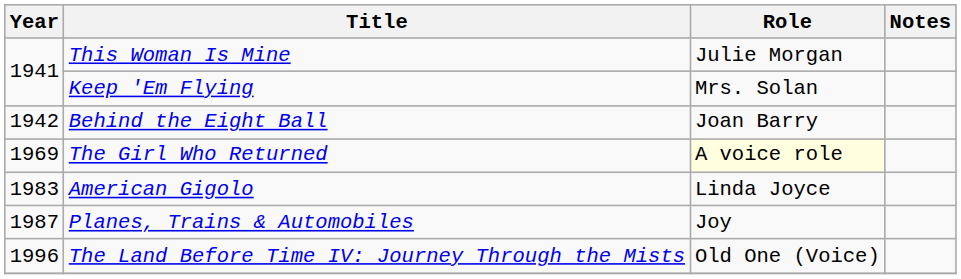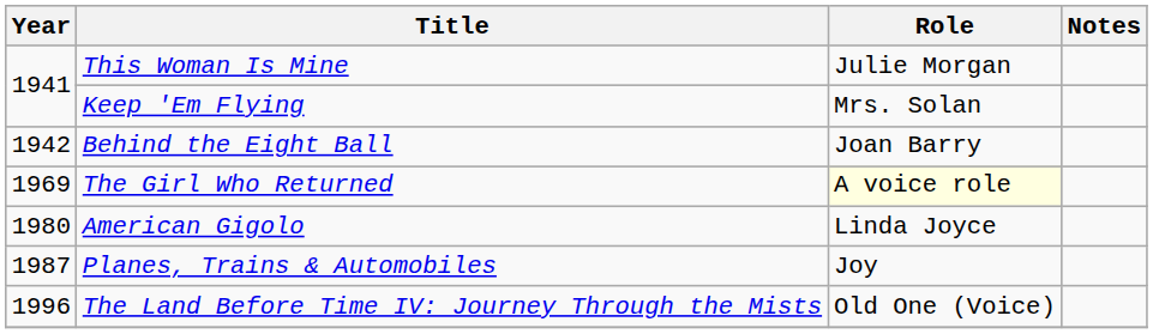 <table class="wikitable sortable">
 <tr>
 <th>Year</th>
 <th>Title</th>
 <th>Role</th>
 <th class="unsortable">Notes</th>
 </tr>
 <tr>
 <td rowspan="2">1941</td>
 <td><em><a href='#'>This Woman Is Mine</a></em></td>
 <td>Julie Morgan</td>
 <td></td>
 </tr>
 <tr>
 <td><em><a href='#'>Keep 'Em Flying</a></em></td>
 <td>Mrs. Solan</td>
 <td></td>
 </tr>
 <tr>
 <td>1942</td>
 <td><em><a href='#'>Behind the Eight Ball</a></em></td>
 <td>Joan Barry</td>
 <td></td>
 </tr>
 <tr>
 <td>1969</td>
 <td><em><a href='#'>The Girl Who Returned</a></em></td>
 <td style="background: lightyellow;">A voice role</td>
 <td></td>
 </tr>
 <tr>
-<td>1983</td>
+<td>1980</td>
 <td><em><a href='#'>American Gigolo</a></em></td>
 <td>Linda Joyce</td>
 <td></td>
 </tr>
 <tr>
 <td>1987</td>
 <td><em><a href='#'>Planes, Trains & Automobiles</a></em></td>
 <td>Joy</td>
 <td></td>
 </tr>
 <tr>
 <td>1996</td>
 <td><em><a href='#'>The Land Before Time IV: Journey Through the Mists</a></em></td>
 <td>Old One (Voice)</td>
 <td></td>
 </tr>
 <tr>
 </tr>
 </table>
